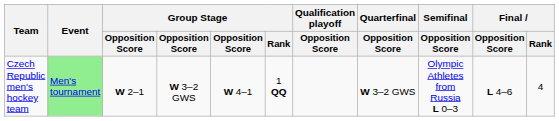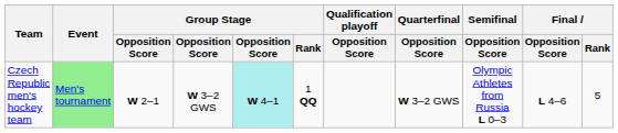 <table class="wikitable" style="font-size:90%">
 <tr>
 <th rowspan=2>Team</th>
 <th rowspan=2>Event</th>
 <th colspan=4>Group Stage</th>
 <th>Qualification<br>playoff</th>
 <th>Quarterfinal</th>
 <th>Semifinal</th>
 <th colspan=2>Final / </th>
 </tr>
 <tr style="font-size:95%">
 <th>Opposition<br>Score</th>
 <th>Opposition<br>Score</th>
 <th>Opposition<br>Score</th>
 <th>Rank</th>
 <th>Opposition<br>Score</th>
 <th>Opposition<br>Score</th>
 <th>Opposition<br>Score</th>
 <th>Opposition<br>Score</th>
 <th>Rank</th>
 </tr>
 <tr align=center>
 <td align=left><a href='#'>Czech Republic men's hockey team</a></td>
 <td align=left style="background: lightgreen;"><a href='#'>Men's tournament</a></td>
 <td><br><strong>W</strong> 2–1</td>
 <td><br><strong>W</strong> 3–2 GWS</td>
-<td><br><strong>W</strong> 4–1</td>
+<td style="background: paleturquoise;"><br><strong>W</strong> 4–1</td>
 <td>1 <strong>QQ</strong></td>
 <td></td>
 <td><br><strong>W</strong> 3–2 GWS</td>
 <td> <a href='#'>Olympic Athletes from Russia</a><br><strong>L</strong> 0–3</td>
 <td><br><strong>L</strong> 4–6</td>
-<td>4</td>
+<td>5</td>
 </tr>
 </table>
